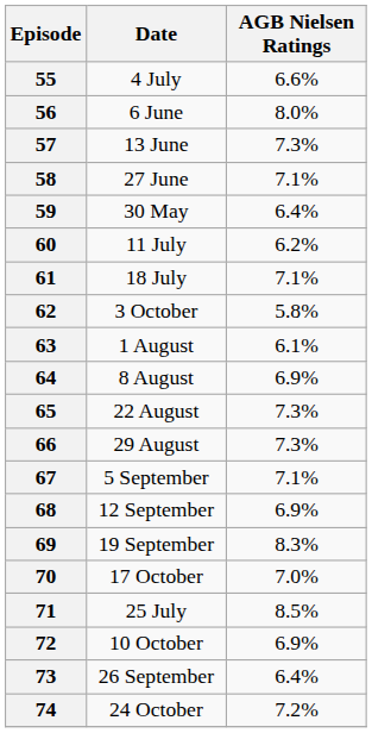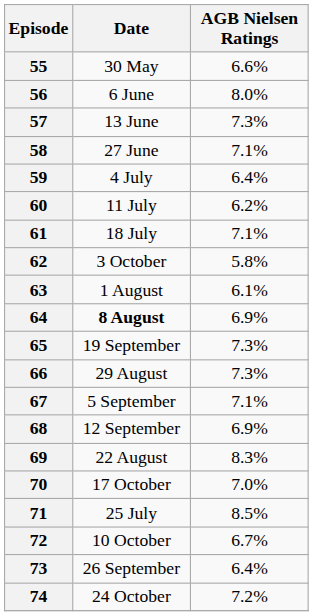 <table class=wikitable style=text-align:center>
 <tr>
 <th>Episode</th>
 <th style="width:100px;">Date</th>
 <th style="width:100px;">AGB Nielsen<br>Ratings</th>
 </tr>
 <tr>
 <th>55</th>
-<td>4 July</td>
+<td>30 May</td>
 <td>6.6%</td>
 </tr>
 <tr>
 <th>56</th>
 <td>6 June</td>
 <td>8.0%</td>
 </tr>
 <tr>
 <th>57</th>
 <td>13 June</td>
 <td>7.3%</td>
 </tr>
 <tr>
 <th>58</th>
 <td>27 June</td>
 <td>7.1%</td>
 </tr>
 <tr>
 <th>59</th>
-<td>30 May</td>
+<td>4 July</td>
 <td>6.4%</td>
 </tr>
 <tr>
 <th>60</th>
 <td>11 July</td>
 <td>6.2%</td>
 </tr>
 <tr>
 <th>61</th>
 <td>18 July</td>
 <td>7.1%</td>
 </tr>
 <tr>
 <th>62</th>
 <td>3 October</td>
 <td>5.8%</td>
 </tr>
 <tr>
 <th>63</th>
 <td>1 August</td>
 <td>6.1%</td>
 </tr>
 <tr>
 <th>64</th>
-<td>8 August</td>
+<td><strong>8 August</strong></td>
 <td>6.9%</td>
 </tr>
 <tr>
 <th>65</th>
-<td>22 August</td>
+<td>19 September</td>
 <td>7.3%</td>
 </tr>
 <tr>
 <th>66</th>
 <td>29 August</td>
 <td>7.3%</td>
 </tr>
 <tr>
 <th>67</th>
 <td>5 September</td>
 <td>7.1%</td>
 </tr>
 <tr>
 <th>68</th>
 <td>12 September</td>
 <td>6.9%</td>
 </tr>
 <tr>
 <th>69</th>
-<td>19 September</td>
+<td>22 August</td>
 <td>8.3%</td>
 </tr>
 <tr>
 <th>70</th>
 <td>17 October</td>
 <td>7.0%</td>
 </tr>
 <tr>
 <th>71</th>
 <td>25 July</td>
 <td>8.5%</td>
 </tr>
 <tr>
 <th>72</th>
 <td>10 October</td>
-<td>6.9%</td>
+<td>6.7%</td>
 </tr>
 <tr>
 <th>73</th>
 <td>26 September</td>
 <td>6.4%</td>
 </tr>
 <tr>
 <th>74</th>
 <td>24 October</td>
 <td>7.2%</td>
 </tr>
 <tr>
 </tr>
 </table>
